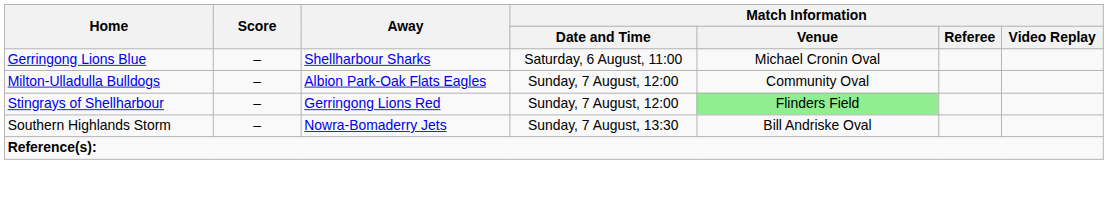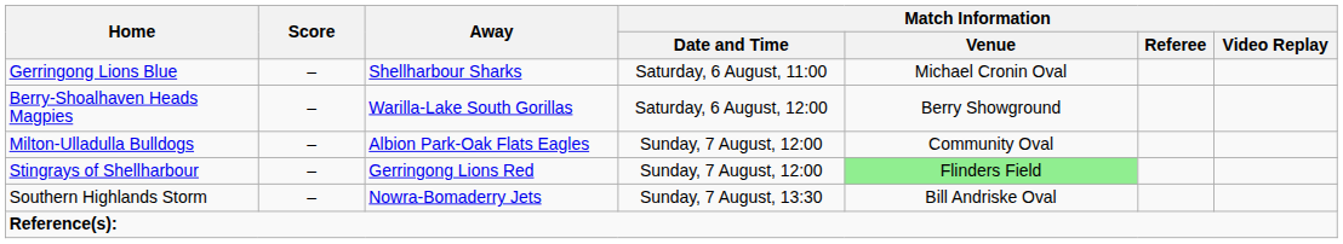 <table class="wikitable" width="100% text-align:center;">
 <tr>
 <th rowspan="2" width="19%">Home</th>
 <th rowspan="2" width="8%">Score</th>
 <th rowspan="2" width="19%">Away</th>
 <th colspan="4">Match Information</th>
 </tr>
 <tr bgcolor="#CCCCCC">
 <th width="17%">Date and Time</th>
 <th width="22%">Venue</th>
 <th>Referee</th>
 <th>Video Replay</th>
 </tr>
 <tr>
 <td> <a href='#'>Gerringong Lions Blue</a></td>
 <td style="text-align:center;">–</td>
 <td> <a href='#'>Shellharbour Sharks</a></td>
 <td style="text-align:center;">Saturday, 6 August, 11:00</td>
 <td style="text-align:center;">Michael Cronin Oval</td>
+<td style="text-align:center;"></td>
+<td style="text-align:center;"></td>
+</tr>
+<tr>
+<td> <a href='#'>Berry-Shoalhaven Heads Magpies</a></td>
+<td style="text-align:center;">–</td>
+<td> <a href='#'>Warilla-Lake South Gorillas</a></td>
+<td style="text-align:center;">Saturday, 6 August, 12:00</td>
+<td style="text-align:center;">Berry Showground</td>
 <td style="text-align:center;"></td>
 <td style="text-align:center;"></td>
 </tr>
 <tr>
 <td> <a href='#'>Milton-Ulladulla Bulldogs</a></td>
 <td style="text-align:center;">–</td>
 <td> <a href='#'>Albion Park-Oak Flats Eagles</a></td>
 <td style="text-align:center;">Sunday, 7 August, 12:00</td>
 <td style="text-align:center;">Community Oval</td>
 <td style="text-align:center;"></td>
 <td style="text-align:center;"></td>
 </tr>
 <tr>
 <td> <a href='#'>Stingrays of Shellharbour</a></td>
 <td style="text-align:center;">–</td>
 <td> <a href='#'>Gerringong Lions Red</a></td>
 <td style="text-align:center;">Sunday, 7 August, 12:00</td>
 <td style="background: lightgreen; text-align:center;">Flinders Field</td>
 <td style="text-align:center;"></td>
 <td style="text-align:center;"></td>
 </tr>
 <tr>
 <td> Southern Highlands Storm</td>
 <td style="text-align:center;">–</td>
 <td> <a href='#'>Nowra-Bomaderry Jets</a></td>
 <td style="text-align:center;">Sunday, 7 August, 13:30</td>
 <td style="text-align:center;">Bill Andriske Oval</td>
 <td style="text-align:center;"></td>
 <td style="text-align:center;"></td>
 </tr>
 <tr>
 <td colspan="7"><strong>Reference(s):</strong></td>
 </tr>
 </table>
